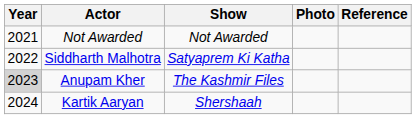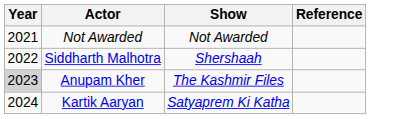 <table class="wikitable sortable" style="text-align:center;">
 <tr>
 <th>Year</th>
 <th>Actor</th>
 <th>Show</th>
-<th>Photo</th>
 <th>Reference</th>
 </tr>
 <tr>
 <td>2021</td>
 <td><em>Not Awarded</em></td>
 <td><em>Not Awarded</em></td>
 <td></td>
-<td></td>
 </tr>
 <tr>
 <td>2022</td>
 <td><a href='#'>Siddharth Malhotra</a></td>
-<td><em><a href='#'>Satyaprem Ki Katha</a></em></td>
-<td></td>
+<td><em><a href='#'>Shershaah</a></em></td>
 <td></td>
 </tr>
 <tr>
 <td style="background: lightgrey;">2023</td>
 <td><a href='#'>Anupam Kher</a></td>
 <td><em><a href='#'>The Kashmir Files</a></em></td>
 <td></td>
-<td></td>
 </tr>
 <tr>
 <td>2024</td>
 <td><a href='#'>Kartik Aaryan</a></td>
-<td><em><a href='#'>Shershaah</a></em></td>
-<td></td>
+<td><em><a href='#'>Satyaprem Ki Katha</a></em></td>
 <td></td>
 </tr>
 </table>
